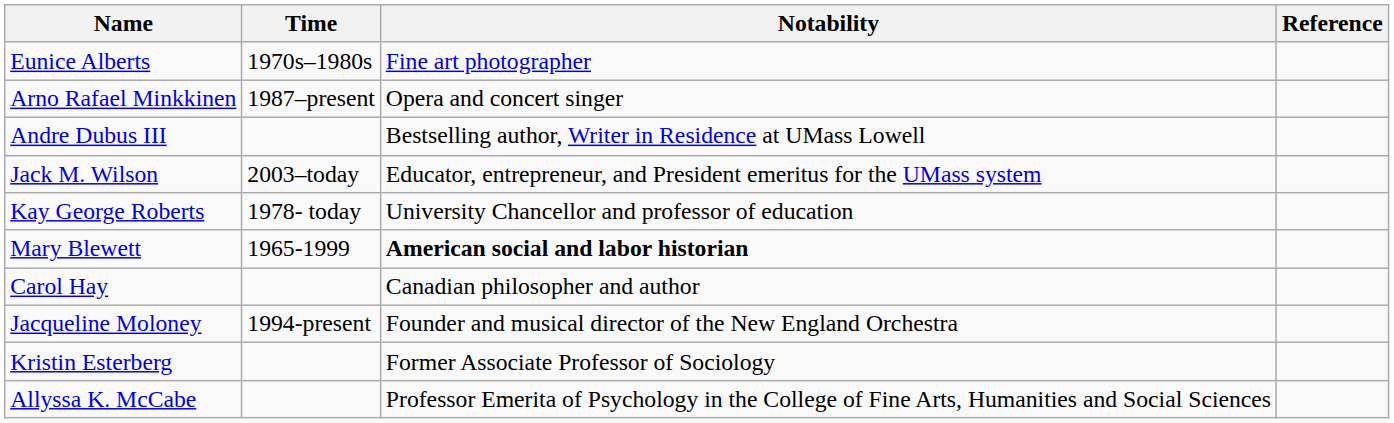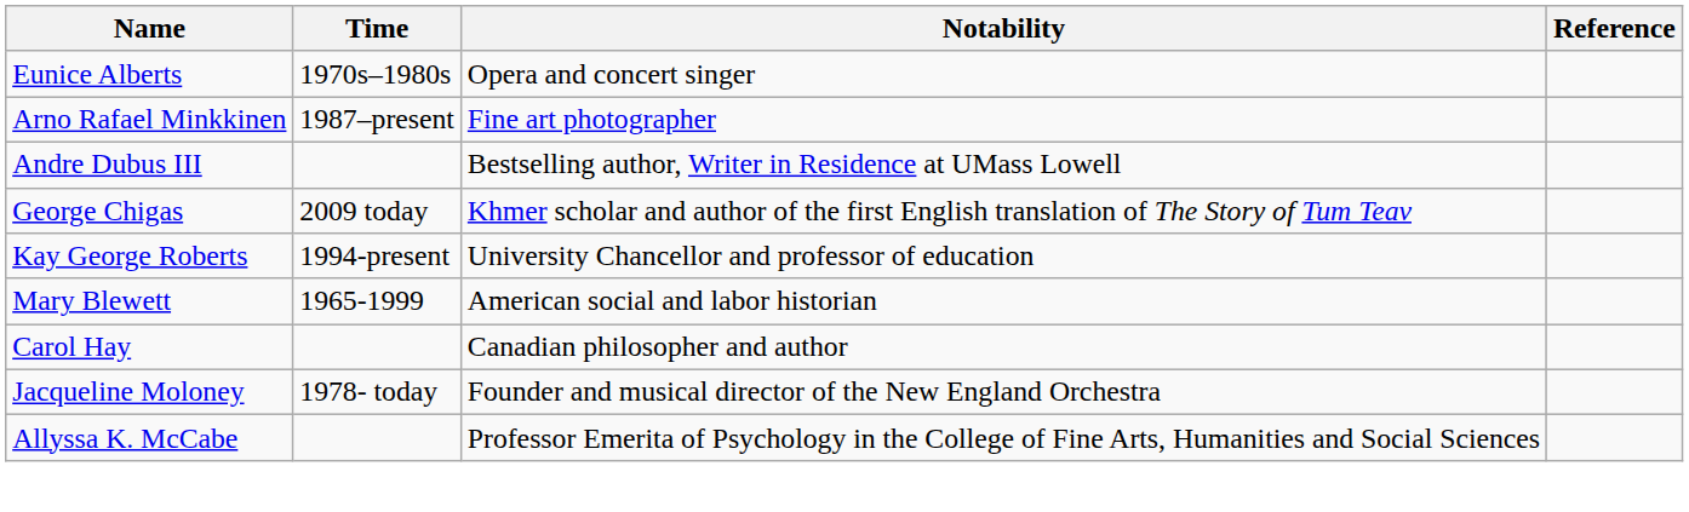 <table class="wikitable sortable">
 <tr>
 <th>Name</th>
 <th>Time</th>
 <th>Notability</th>
 <th>Reference</th>
 </tr>
 <tr>
 <td><a href='#'>Eunice Alberts</a></td>
 <td>1970s–1980s</td>
-<td><a href='#'>Fine art photographer</a></td>
+<td>Opera and concert singer</td>
 <td></td>
 </tr>
 <tr>
 <td><a href='#'>Arno Rafael Minkkinen</a></td>
 <td>1987–present</td>
-<td>Opera and concert singer</td>
+<td><a href='#'>Fine art photographer</a></td>
 <td></td>
 </tr>
 <tr>
 <td><a href='#'>Andre Dubus III</a></td>
 <td></td>
 <td>Bestselling author, <a href='#'>Writer in Residence</a> at UMass Lowell</td>
 <td></td>
 </tr>
 <tr>
-<td><a href='#'>Jack M. Wilson</a></td>
-<td>2003–today</td>
-<td>Educator, entrepreneur, and President emeritus for the <a href='#'>UMass system</a></td>
+<td><a href='#'>George Chigas</a></td>
+<td>2009  today</td>
+<td><a href='#'>Khmer</a> scholar and author of the first English translation of <em>The Story of <a href='#'>Tum Teav</a></em></td>
 <td></td>
 </tr>
 <tr>
 <td><a href='#'>Kay George Roberts</a></td>
-<td>1978- today</td>
+<td>1994-present</td>
 <td>University Chancellor and professor of education</td>
 <td></td>
 </tr>
 <tr>
 <td><a href='#'>Mary Blewett</a></td>
 <td>1965-1999</td>
-<td><strong>American social and labor historian</strong></td>
+<td>American social and labor historian</td>
 <td></td>
 </tr>
 <tr>
 <td><a href='#'>Carol Hay</a></td>
 <td></td>
 <td>Canadian philosopher and author</td>
 <td></td>
 </tr>
 <tr>
 <td><a href='#'>Jacqueline Moloney</a></td>
-<td>1994-present</td>
+<td>1978- today</td>
 <td>Founder and musical director of the New England Orchestra</td>
-<td></td>
-</tr>
-<tr>
-<td><a href='#'>Kristin Esterberg</a></td>
-<td></td>
-<td>Former Associate Professor of Sociology</td>
 <td></td>
 </tr>
 <tr>
 <td><a href='#'>Allyssa K. McCabe</a></td>
 <td></td>
 <td>Professor Emerita of Psychology in the College of Fine Arts, Humanities and Social Sciences</td>
 <td></td>
 </tr>
 </table>
